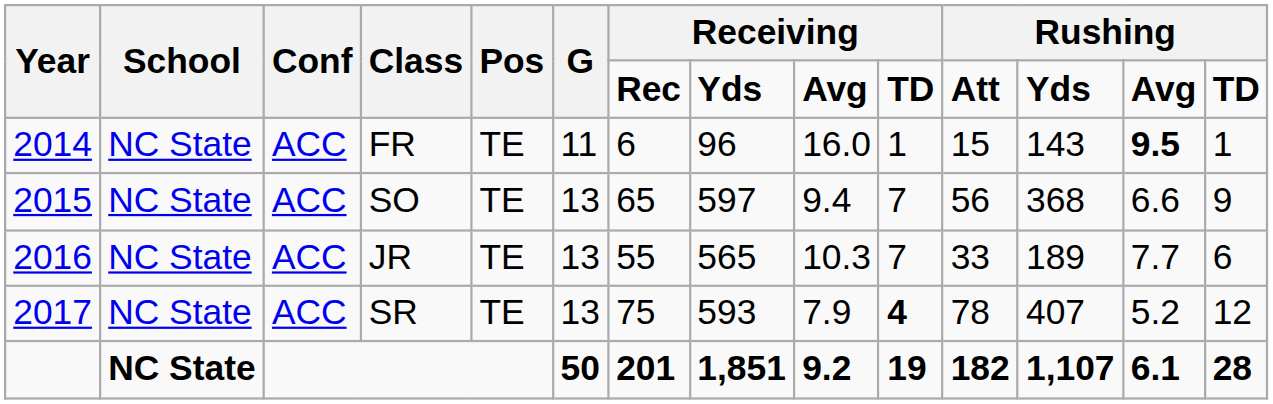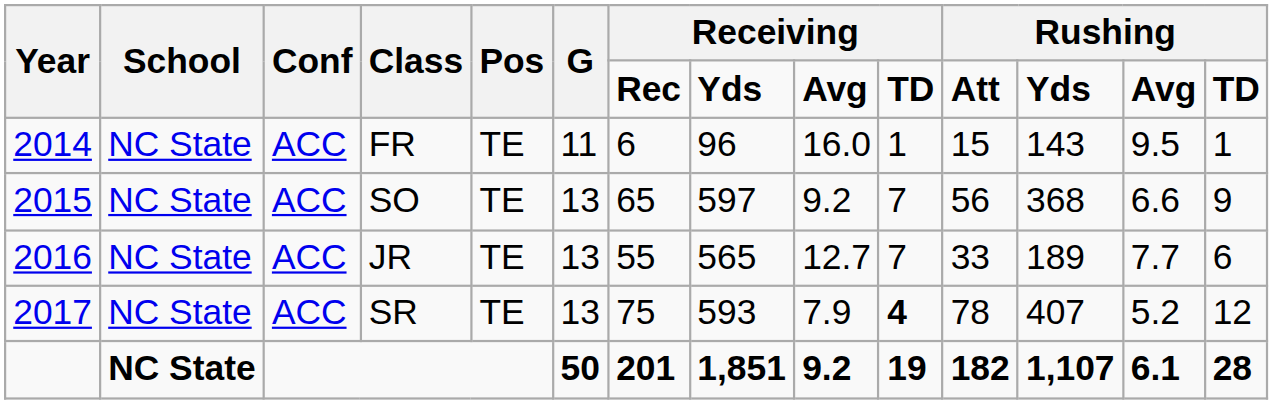 <table class="wikitable">
 <tr>
 <th rowspan="2">Year</th>
 <th rowspan="2">School</th>
 <th rowspan="2">Conf</th>
 <th rowspan="2">Class</th>
 <th rowspan="2">Pos</th>
 <th rowspan="2">G</th>
 <th colspan="4" style="text-align: center; font-weight:bold;">Receiving</th>
 <th colspan="4" style="text-align: center; font-weight:bold;">Rushing</th>
 </tr>
 <tr>
 <td style="font-weight:bold;">Rec</td>
 <td style="font-weight:bold;">Yds</td>
 <td style="font-weight:bold;">Avg</td>
 <td style="font-weight:bold;">TD</td>
 <td style="font-weight:bold;">Att</td>
 <td style="font-weight:bold;">Yds</td>
 <td style="font-weight:bold;">Avg</td>
 <td style="font-weight:bold;">TD</td>
 </tr>
 <tr>
 <td><a href='#'>2014</a></td>
 <td><a href='#'>NC State</a></td>
 <td><a href='#'>ACC</a></td>
 <td>FR</td>
 <td>TE</td>
 <td>11</td>
 <td>6</td>
 <td>96</td>
 <td>16.0</td>
 <td>1</td>
 <td>15</td>
 <td>143</td>
-<td><strong>9.5</strong></td>
+<td>9.5</td>
 <td>1</td>
 </tr>
 <tr>
 <td><a href='#'>2015</a></td>
 <td><a href='#'>NC State</a></td>
 <td><a href='#'>ACC</a></td>
 <td>SO</td>
 <td>TE</td>
 <td>13</td>
 <td>65</td>
 <td>597</td>
-<td>9.4</td>
+<td>9.2</td>
 <td>7</td>
 <td>56</td>
 <td>368</td>
 <td>6.6</td>
 <td>9</td>
 </tr>
 <tr>
 <td><a href='#'>2016</a></td>
 <td><a href='#'>NC State</a></td>
 <td><a href='#'>ACC</a></td>
 <td>JR</td>
 <td>TE</td>
 <td>13</td>
 <td>55</td>
 <td>565</td>
-<td>10.3</td>
+<td>12.7</td>
 <td>7</td>
 <td>33</td>
 <td>189</td>
 <td>7.7</td>
 <td>6</td>
 </tr>
 <tr>
 <td><a href='#'>2017</a></td>
 <td><a href='#'>NC State</a></td>
 <td><a href='#'>ACC</a></td>
 <td>SR</td>
 <td>TE</td>
 <td>13</td>
 <td>75</td>
 <td>593</td>
 <td>7.9</td>
 <td><strong>4</strong></td>
 <td>78</td>
 <td>407</td>
 <td>5.2</td>
 <td>12</td>
 </tr>
 <tr>
 <td style="font-weight:bold;"></td>
 <td style="font-weight:bold;">NC State</td>
 <td colspan="3" style="font-weight:bold;"></td>
 <td style="font-weight:bold;">50</td>
 <td style="font-weight:bold;">201</td>
 <td style="font-weight:bold;">1,851</td>
 <td style="font-weight:bold;">9.2</td>
 <td style="font-weight:bold;">19</td>
 <td style="font-weight:bold;">182</td>
 <td style="font-weight:bold;">1,107</td>
 <td style="font-weight:bold;">6.1</td>
 <td style="font-weight:bold;">28</td>
 </tr>
 </table>
